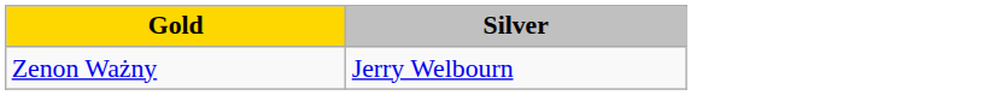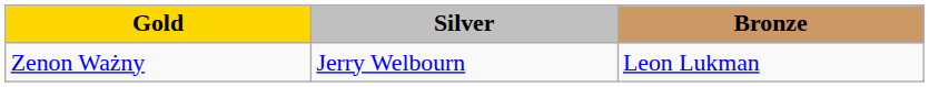 <table class="wikitable" style="text-align:left">
 <tr align="center">
 <td width=200 bgcolor=gold><strong>Gold</strong></td>
 <td width=200 bgcolor=silver><strong>Silver</strong></td>
+<td width=200 bgcolor=CC9966><strong>Bronze</strong></td>
 </tr>
 <tr>
 <td><a href='#'>Zenon Ważny</a><br><em></em></td>
 <td><a href='#'>Jerry Welbourn</a><br><em></em></td>
+<td><a href='#'>Leon Lukman</a><br><em></em></td>
 </tr>
 </table>
